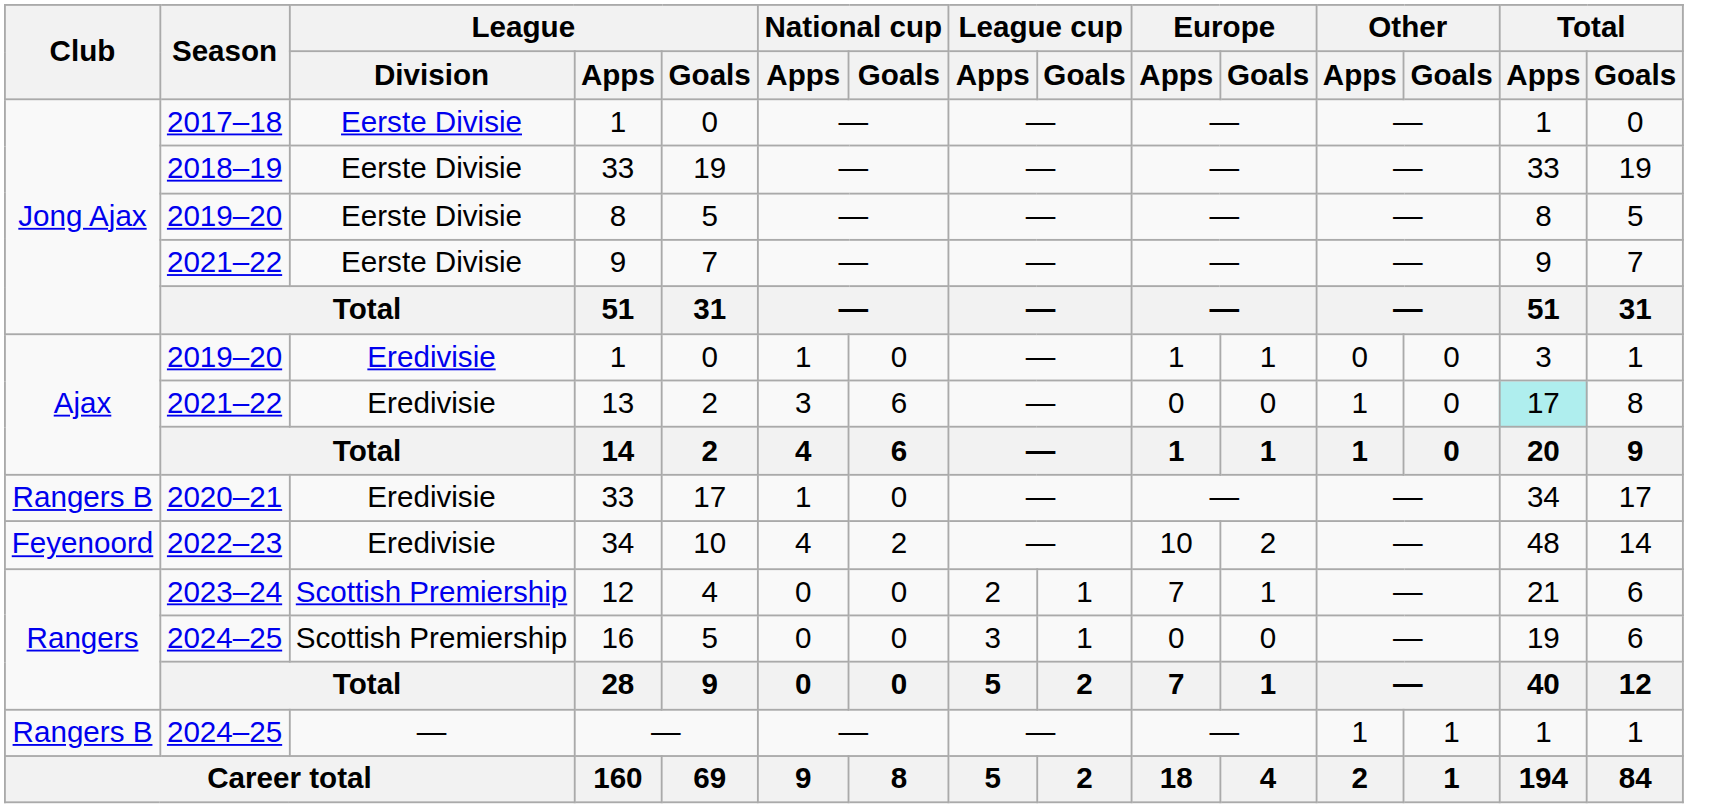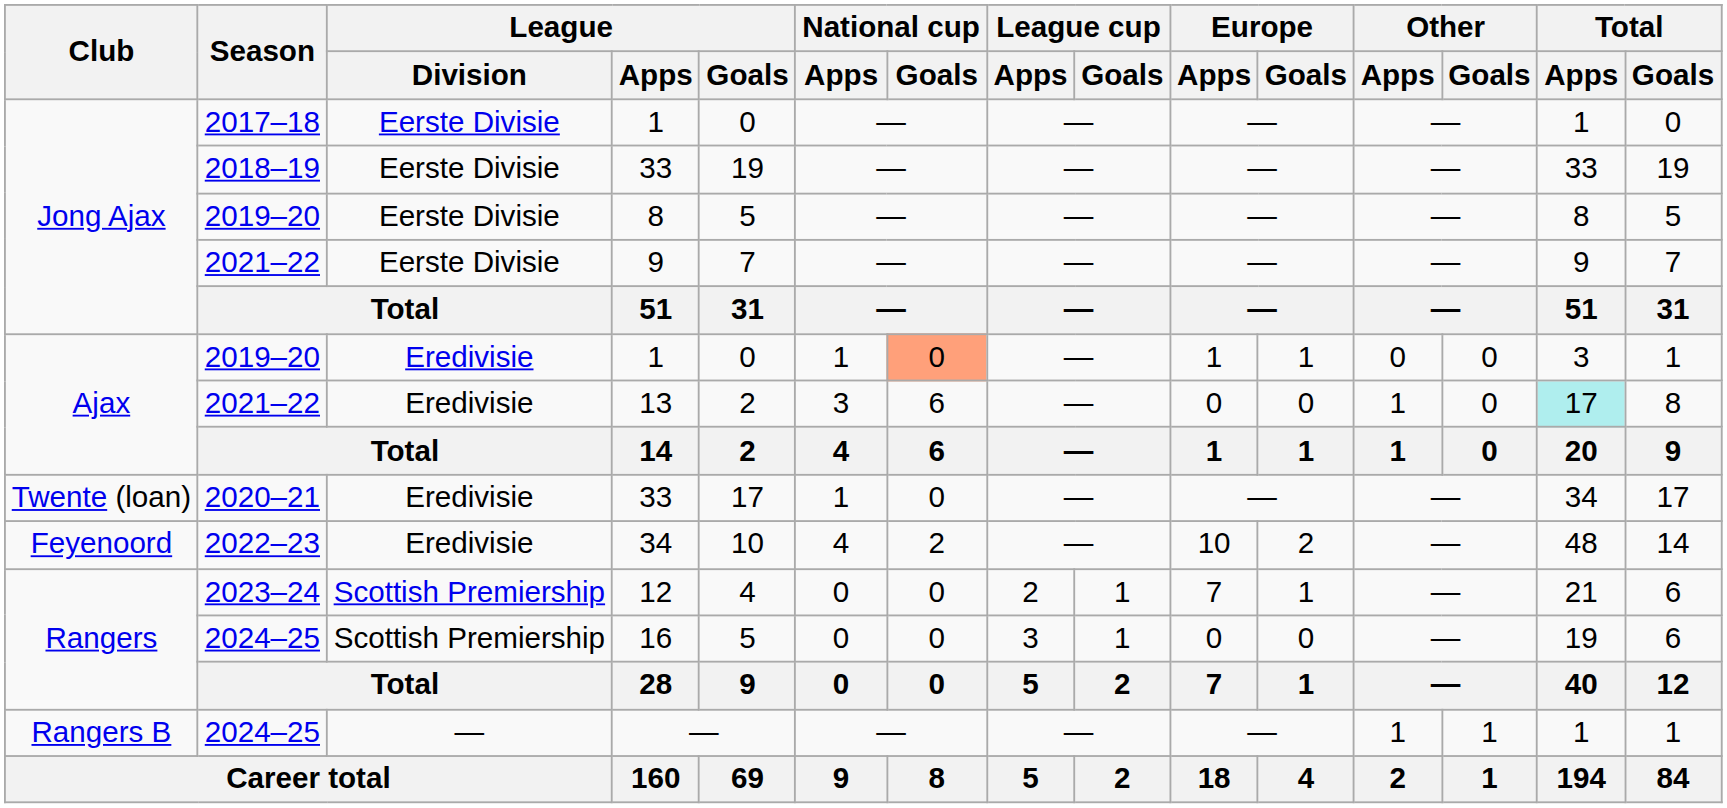 <table class="wikitable" style="text-align:center">
 <tr>
 <th rowspan="2">Club</th>
 <th rowspan="2">Season</th>
 <th colspan="3">League</th>
 <th colspan="2">National cup</th>
 <th colspan="2">League cup</th>
 <th colspan="2">Europe</th>
 <th colspan="2">Other</th>
 <th colspan="2">Total</th>
 </tr>
 <tr>
 <th>Division</th>
 <th>Apps</th>
 <th>Goals</th>
 <th>Apps</th>
 <th>Goals</th>
 <th>Apps</th>
 <th>Goals</th>
 <th>Apps</th>
 <th>Goals</th>
 <th>Apps</th>
 <th>Goals</th>
 <th>Apps</th>
 <th>Goals</th>
 </tr>
 <tr>
 <td rowspan="5"><a href='#'>Jong Ajax</a></td>
 <td><a href='#'>2017–18</a></td>
 <td><a href='#'>Eerste Divisie</a></td>
 <td>1</td>
 <td>0</td>
 <td colspan="2">—</td>
 <td colspan="2">—</td>
 <td colspan="2">—</td>
 <td colspan="2">—</td>
 <td>1</td>
 <td>0</td>
 </tr>
 <tr>
 <td><a href='#'>2018–19</a></td>
 <td>Eerste Divisie</td>
 <td>33</td>
 <td>19</td>
 <td colspan="2">—</td>
 <td colspan="2">—</td>
 <td colspan="2">—</td>
 <td colspan="2">—</td>
 <td>33</td>
 <td>19</td>
 </tr>
 <tr>
 <td><a href='#'>2019–20</a></td>
 <td>Eerste Divisie</td>
 <td>8</td>
 <td>5</td>
 <td colspan="2">—</td>
 <td colspan="2">—</td>
 <td colspan="2">—</td>
 <td colspan="2">—</td>
 <td>8</td>
 <td>5</td>
 </tr>
 <tr>
 <td><a href='#'>2021–22</a></td>
 <td>Eerste Divisie</td>
 <td>9</td>
 <td>7</td>
 <td colspan="2">—</td>
 <td colspan="2">—</td>
 <td colspan="2">—</td>
 <td colspan="2">—</td>
 <td>9</td>
 <td>7</td>
 </tr>
 <tr>
 <th colspan="2">Total</th>
 <th>51</th>
 <th>31</th>
 <th colspan="2">—</th>
 <th colspan="2">—</th>
 <th colspan="2">—</th>
 <th colspan="2">—</th>
 <th>51</th>
 <th>31</th>
 </tr>
 <tr>
 <td rowspan="3"><a href='#'>Ajax</a></td>
 <td><a href='#'>2019–20</a></td>
 <td><a href='#'>Eredivisie</a></td>
 <td>1</td>
 <td>0</td>
 <td>1</td>
-<td>0</td>
+<td style="background: lightsalmon;">0</td>
 <td colspan="2">—</td>
 <td>1</td>
 <td>1</td>
 <td>0</td>
 <td>0</td>
 <td>3</td>
 <td>1</td>
 </tr>
 <tr>
 <td><a href='#'>2021–22</a></td>
 <td>Eredivisie</td>
 <td>13</td>
 <td>2</td>
 <td>3</td>
 <td>6</td>
 <td colspan="2">—</td>
 <td>0</td>
 <td>0</td>
 <td>1</td>
 <td>0</td>
 <td style="background: paleturquoise;">17</td>
 <td>8</td>
 </tr>
 <tr>
 <th colspan="2">Total</th>
 <th>14</th>
 <th>2</th>
 <th>4</th>
 <th>6</th>
 <th colspan="2">—</th>
 <th>1</th>
 <th>1</th>
 <th>1</th>
 <th>0</th>
 <th>20</th>
 <th>9</th>
 </tr>
 <tr>
-<td><a href='#'>Rangers B</a></td>
+<td><a href='#'>Twente</a> (loan)</td>
 <td><a href='#'>2020–21</a></td>
 <td>Eredivisie</td>
 <td>33</td>
 <td>17</td>
 <td>1</td>
 <td>0</td>
 <td colspan="2">—</td>
 <td colspan="2">—</td>
 <td colspan="2">—</td>
 <td>34</td>
 <td>17</td>
 </tr>
 <tr>
 <td><a href='#'>Feyenoord</a></td>
 <td><a href='#'>2022–23</a></td>
 <td>Eredivisie</td>
 <td>34</td>
 <td>10</td>
 <td>4</td>
 <td>2</td>
 <td colspan="2">—</td>
 <td>10</td>
 <td>2</td>
 <td colspan="2">—</td>
 <td>48</td>
 <td>14</td>
 </tr>
 <tr>
 <td rowspan="3"><a href='#'>Rangers</a></td>
 <td><a href='#'>2023–24</a></td>
 <td><a href='#'>Scottish Premiership</a></td>
 <td>12</td>
 <td>4</td>
 <td>0</td>
 <td>0</td>
 <td>2</td>
 <td>1</td>
 <td>7</td>
 <td>1</td>
 <td colspan="2">—</td>
 <td>21</td>
 <td>6</td>
 </tr>
 <tr>
 <td><a href='#'>2024–25</a></td>
 <td>Scottish Premiership</td>
 <td>16</td>
 <td>5</td>
 <td>0</td>
 <td>0</td>
 <td>3</td>
 <td>1</td>
 <td>0</td>
 <td>0</td>
 <td colspan="2">—</td>
 <td>19</td>
 <td>6</td>
 </tr>
 <tr>
 <th colspan="2">Total</th>
 <th>28</th>
 <th>9</th>
 <th>0</th>
 <th>0</th>
 <th>5</th>
 <th>2</th>
 <th>7</th>
 <th>1</th>
 <th colspan="2">—</th>
 <th>40</th>
 <th>12</th>
 </tr>
 <tr>
 <td><a href='#'>Rangers B</a></td>
 <td><a href='#'>2024–25</a></td>
 <td>—</td>
 <td colspan="2">—</td>
 <td colspan="2">—</td>
 <td colspan="2">—</td>
 <td colspan="2">—</td>
 <td>1</td>
 <td>1</td>
 <td>1</td>
 <td>1</td>
 </tr>
 <tr>
 <th colspan="3">Career total</th>
 <th>160</th>
 <th>69</th>
 <th>9</th>
 <th>8</th>
 <th>5</th>
 <th>2</th>
 <th>18</th>
 <th>4</th>
 <th>2</th>
 <th>1</th>
 <th>194</th>
 <th>84</th>
 </tr>
 </table>
